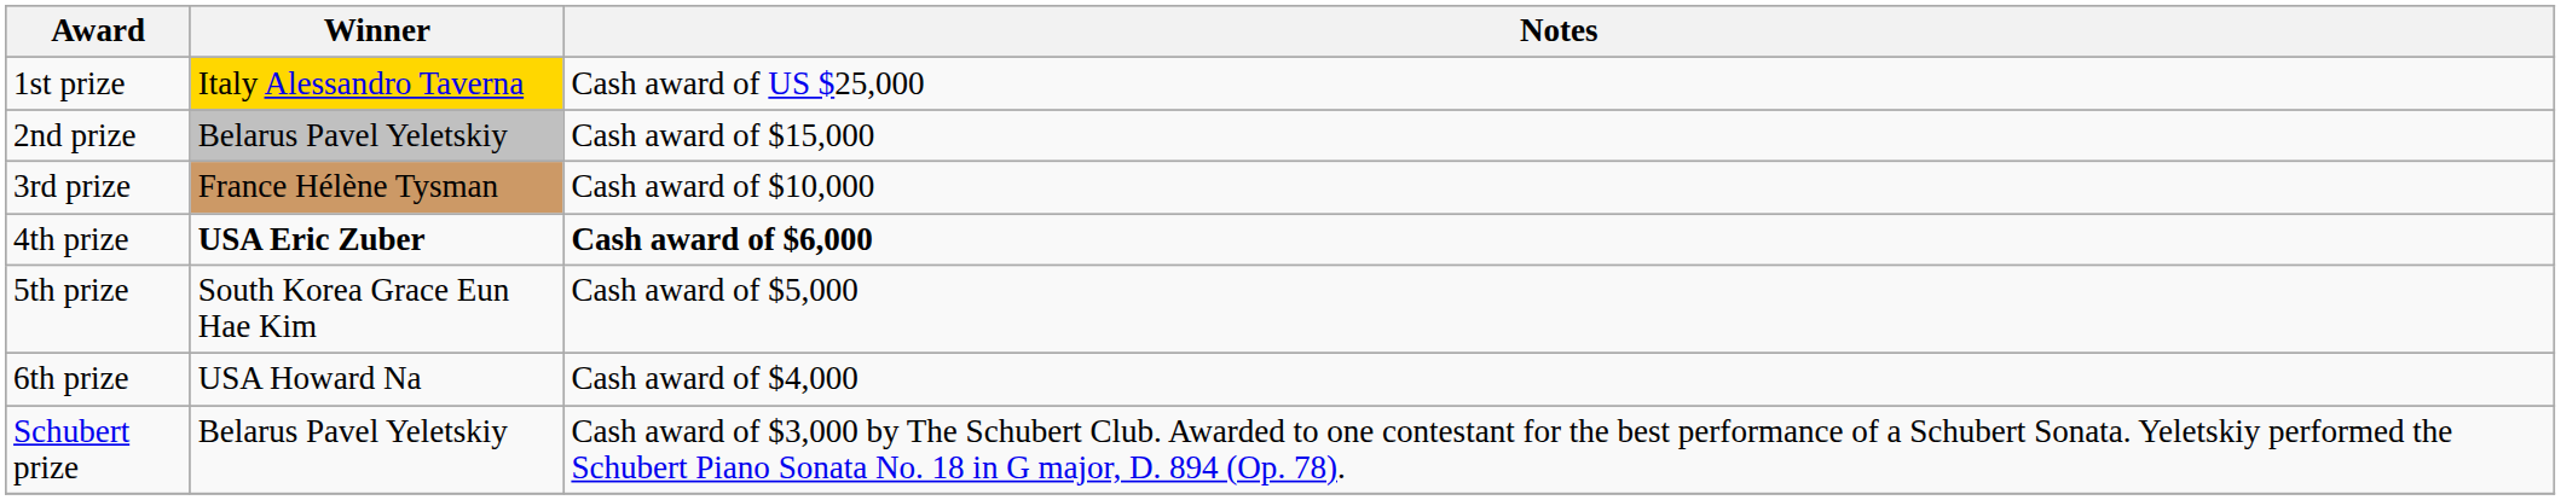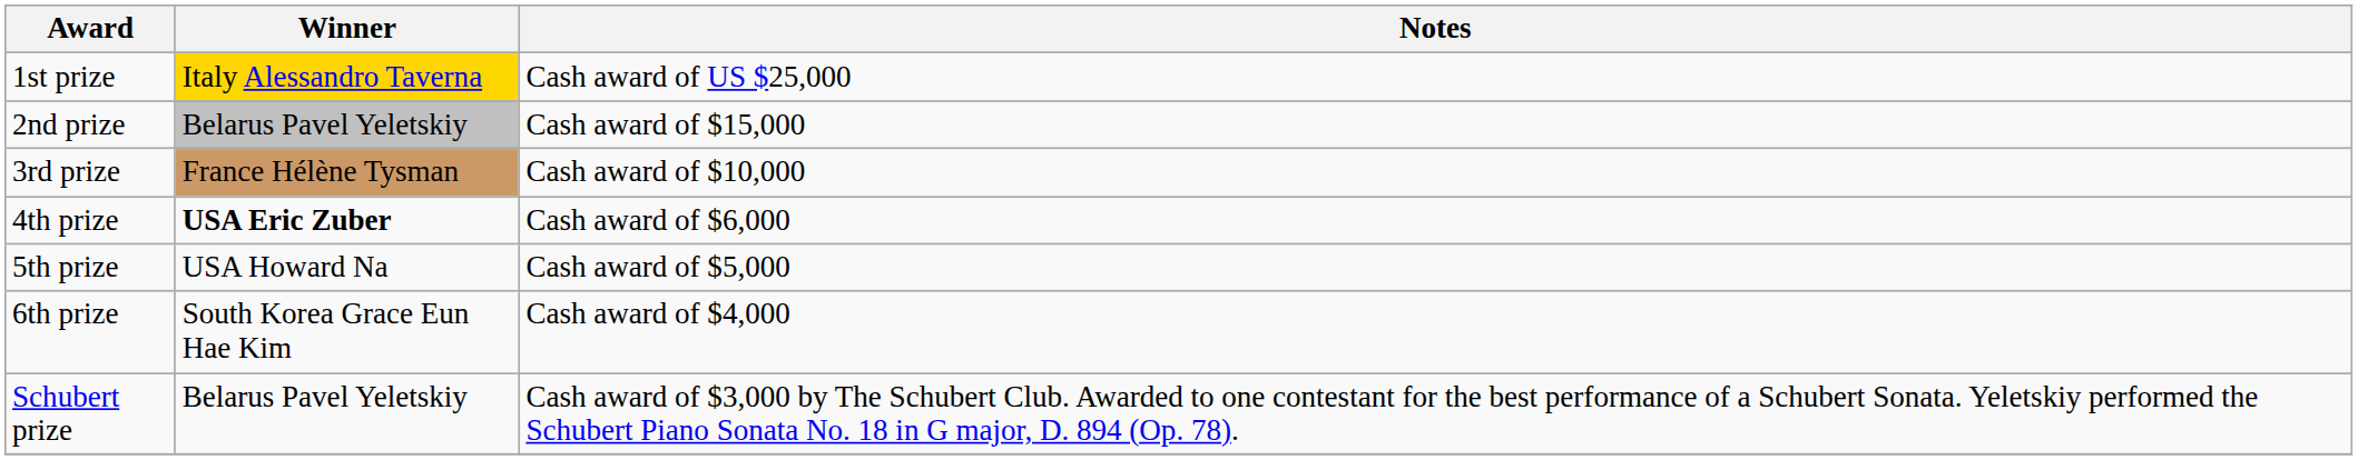 <table class="wikitable">
 <tr>
 <th>Award</th>
 <th>Winner</th>
 <th>Notes</th>
 </tr>
 <tr>
 <td valign="top">1st prize</td>
 <td bgcolor="gold">Italy <a href='#'>Alessandro Taverna</a></td>
 <td valign="top">Cash award of <a href='#'>US $</a>25,000</td>
 </tr>
 <tr>
 <td valign="top">2nd prize</td>
 <td bgcolor="silver">Belarus Pavel Yeletskiy</td>
 <td valign="top">Cash award of $15,000</td>
 </tr>
 <tr>
 <td valign="top">3rd prize</td>
 <td bgcolor="#cc9966">France Hélène Tysman</td>
 <td valign="top">Cash award of $10,000</td>
 </tr>
 <tr>
 <td valign="top">4th prize</td>
 <td><strong>USA Eric Zuber</strong></td>
-<td valign="top"><strong>Cash award of $6,000</strong></td>
+<td valign="top">Cash award of $6,000</td>
 </tr>
 <tr>
 <td valign="top">5th prize</td>
-<td>South Korea Grace Eun Hae Kim</td>
+<td>USA Howard Na</td>
 <td valign="top">Cash award of $5,000</td>
 </tr>
 <tr>
 <td valign="top">6th prize</td>
-<td>USA Howard Na</td>
+<td>South Korea Grace Eun Hae Kim</td>
 <td valign="top">Cash award of $4,000</td>
 </tr>
 <tr>
 <td valign="top"><a href='#'>Schubert</a> prize</td>
 <td valign="top">Belarus Pavel Yeletskiy</td>
 <td valign="top">Cash award of $3,000 by The Schubert Club. Awarded to one contestant for the best performance of a Schubert Sonata. Yeletskiy performed the <a href='#'>Schubert Piano Sonata No. 18 in G major, D. 894 (Op. 78)</a>.</td>
 </tr>
 <tr>
 </tr>
 </table>
